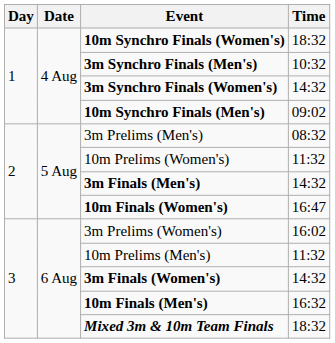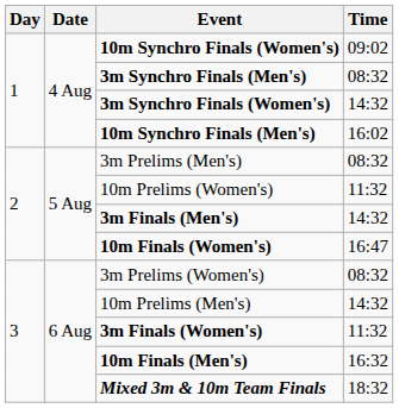 <table class="wikitable">
 <tr>
 <th>Day</th>
 <th>Date</th>
 <th>Event</th>
 <th>Time</th>
 </tr>
 <tr>
 <td rowspan="4">1</td>
 <td rowspan="4">4 Aug</td>
 <td><strong>10m Synchro Finals (Women's)</strong></td>
-<td>18:32</td>
+<td>09:02</td>
 </tr>
 <tr>
 <td><strong>3m Synchro Finals (Men's)</strong></td>
-<td>10:32</td>
+<td>08:32</td>
 </tr>
 <tr>
 <td><strong>3m Synchro Finals (Women's)</strong></td>
 <td>14:32</td>
 </tr>
 <tr>
 <td><strong>10m Synchro Finals (Men's)</strong></td>
-<td>09:02</td>
+<td>16:02</td>
 </tr>
 <tr>
 <td rowspan="4">2</td>
 <td rowspan="4">5 Aug</td>
 <td>3m Prelims (Men's)</td>
 <td>08:32</td>
 </tr>
 <tr>
 <td>10m Prelims (Women's)</td>
 <td>11:32</td>
 </tr>
 <tr>
 <td><strong>3m Finals (Men's)</strong></td>
 <td>14:32</td>
 </tr>
 <tr>
 <td><strong>10m Finals (Women's)</strong></td>
 <td>16:47</td>
 </tr>
 <tr>
 <td rowspan="5">3</td>
 <td rowspan="5">6 Aug</td>
 <td>3m Prelims (Women's)</td>
-<td>16:02</td>
+<td>08:32</td>
 </tr>
 <tr>
 <td>10m Prelims (Men's)</td>
-<td>11:32</td>
+<td>14:32</td>
 </tr>
 <tr>
 <td><strong>3m Finals (Women's)</strong></td>
-<td>14:32</td>
+<td>11:32</td>
 </tr>
 <tr>
 <td><strong>10m Finals (Men's)</strong></td>
 <td>16:32</td>
 </tr>
 <tr>
 <td><strong><em>Mixed 3m & 10m Team Finals</em></strong></td>
 <td>18:32</td>
 </tr>
 </table>
